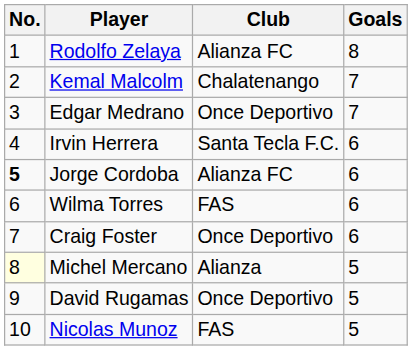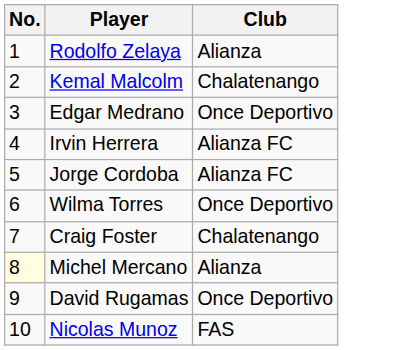 <table class="wikitable">
 <tr>
 <th>No.</th>
 <th>Player</th>
 <th>Club</th>
-<th>Goals</th>
 </tr>
 <tr>
 <td>1</td>
 <td> <a href='#'>Rodolfo Zelaya</a></td>
-<td>Alianza FC</td>
-<td>8</td>
+<td>Alianza</td>
 </tr>
 <tr>
 <td>2</td>
 <td> <a href='#'>Kemal Malcolm</a></td>
 <td>Chalatenango</td>
-<td>7</td>
 </tr>
 <tr>
 <td>3</td>
 <td> Edgar Medrano</td>
 <td>Once Deportivo</td>
-<td>7</td>
 </tr>
 <tr>
 <td>4</td>
 <td> Irvin Herrera</td>
-<td>Santa Tecla F.C.</td>
-<td>6</td>
+<td>Alianza FC</td>
 </tr>
 <tr>
-<td><strong>5</strong></td>
+<td>5</td>
 <td> Jorge Cordoba</td>
 <td>Alianza FC</td>
-<td>6</td>
 </tr>
 <tr>
 <td>6</td>
 <td> Wilma Torres</td>
-<td>FAS</td>
-<td>6</td>
+<td>Once Deportivo</td>
 </tr>
 <tr>
 <td>7</td>
 <td> Craig Foster</td>
-<td>Once Deportivo</td>
-<td>6</td>
+<td>Chalatenango</td>
 </tr>
 <tr>
 <td style="background: lightyellow;">8</td>
 <td> Michel Mercano</td>
 <td>Alianza</td>
-<td>5</td>
 </tr>
 <tr>
 <td>9</td>
 <td> David Rugamas</td>
 <td>Once Deportivo</td>
-<td>5</td>
 </tr>
 <tr>
 <td>10</td>
 <td>  <a href='#'>Nicolas Munoz</a></td>
 <td>FAS</td>
-<td>5</td>
 </tr>
 </table>
